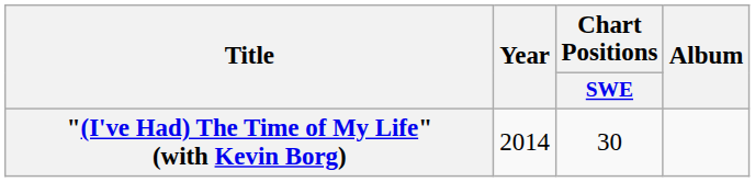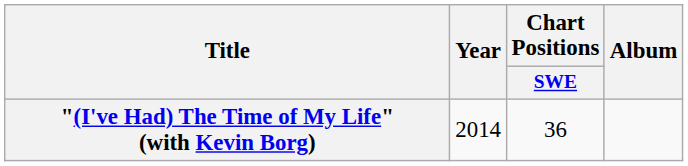 <table class="wikitable plainrowheaders" style="text-align:center;">
 <tr>
 <th scope="col" rowspan="2" style="width:19em;">Title</th>
 <th scope="col" rowspan="2" style="width:1em;">Year</th>
 <th scope="col" colspan="1">Chart Positions</th>
 <th scope="col" rowspan="2">Album</th>
 </tr>
 <tr>
 <th scope="col" style="width:3em;font-size:85%;"><a href='#'>SWE</a><br></th>
 </tr>
 <tr>
 <th scope="row">"<a href='#'>(I've Had) The Time of My Life</a>"<br><span>(with <a href='#'>Kevin Borg</a>)</span></th>
 <td>2014</td>
-<td>30</td>
+<td>36</td>
 <td></td>
 </tr>
 </table>
